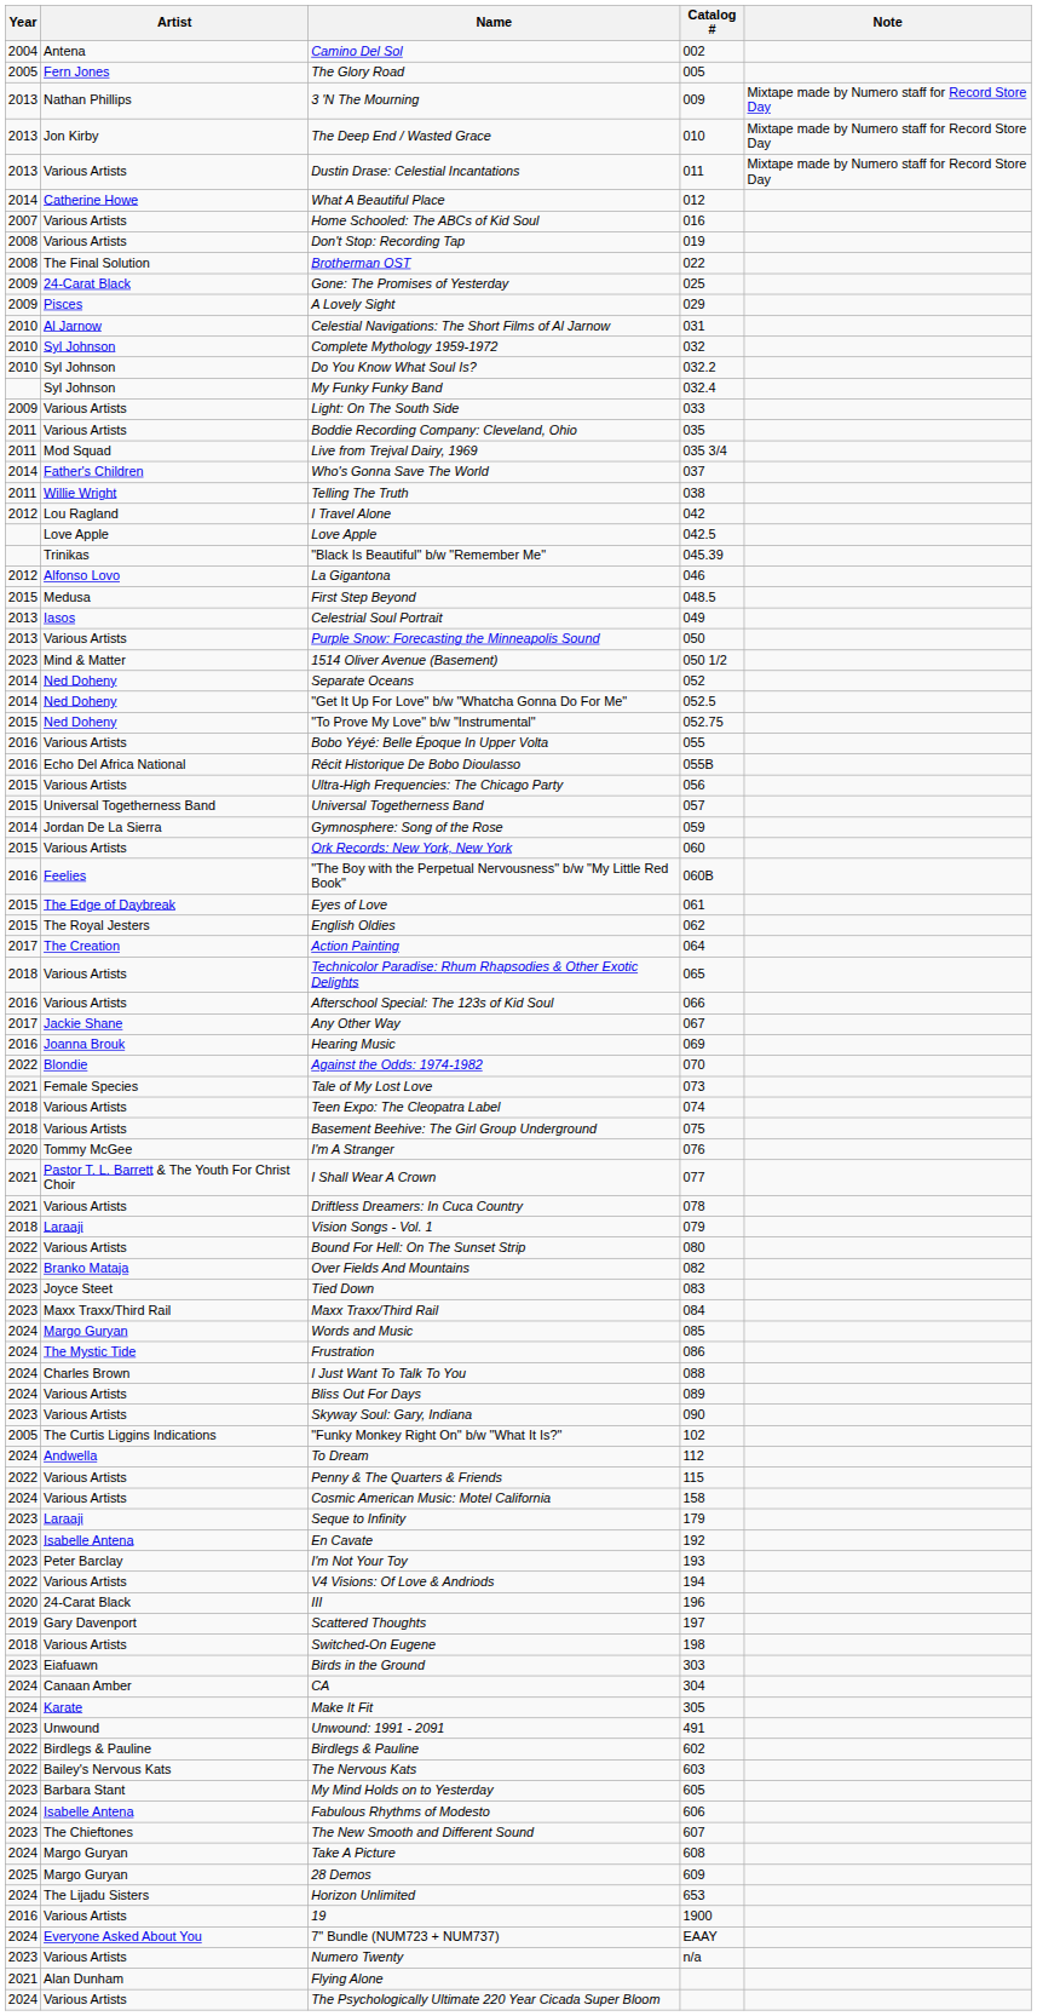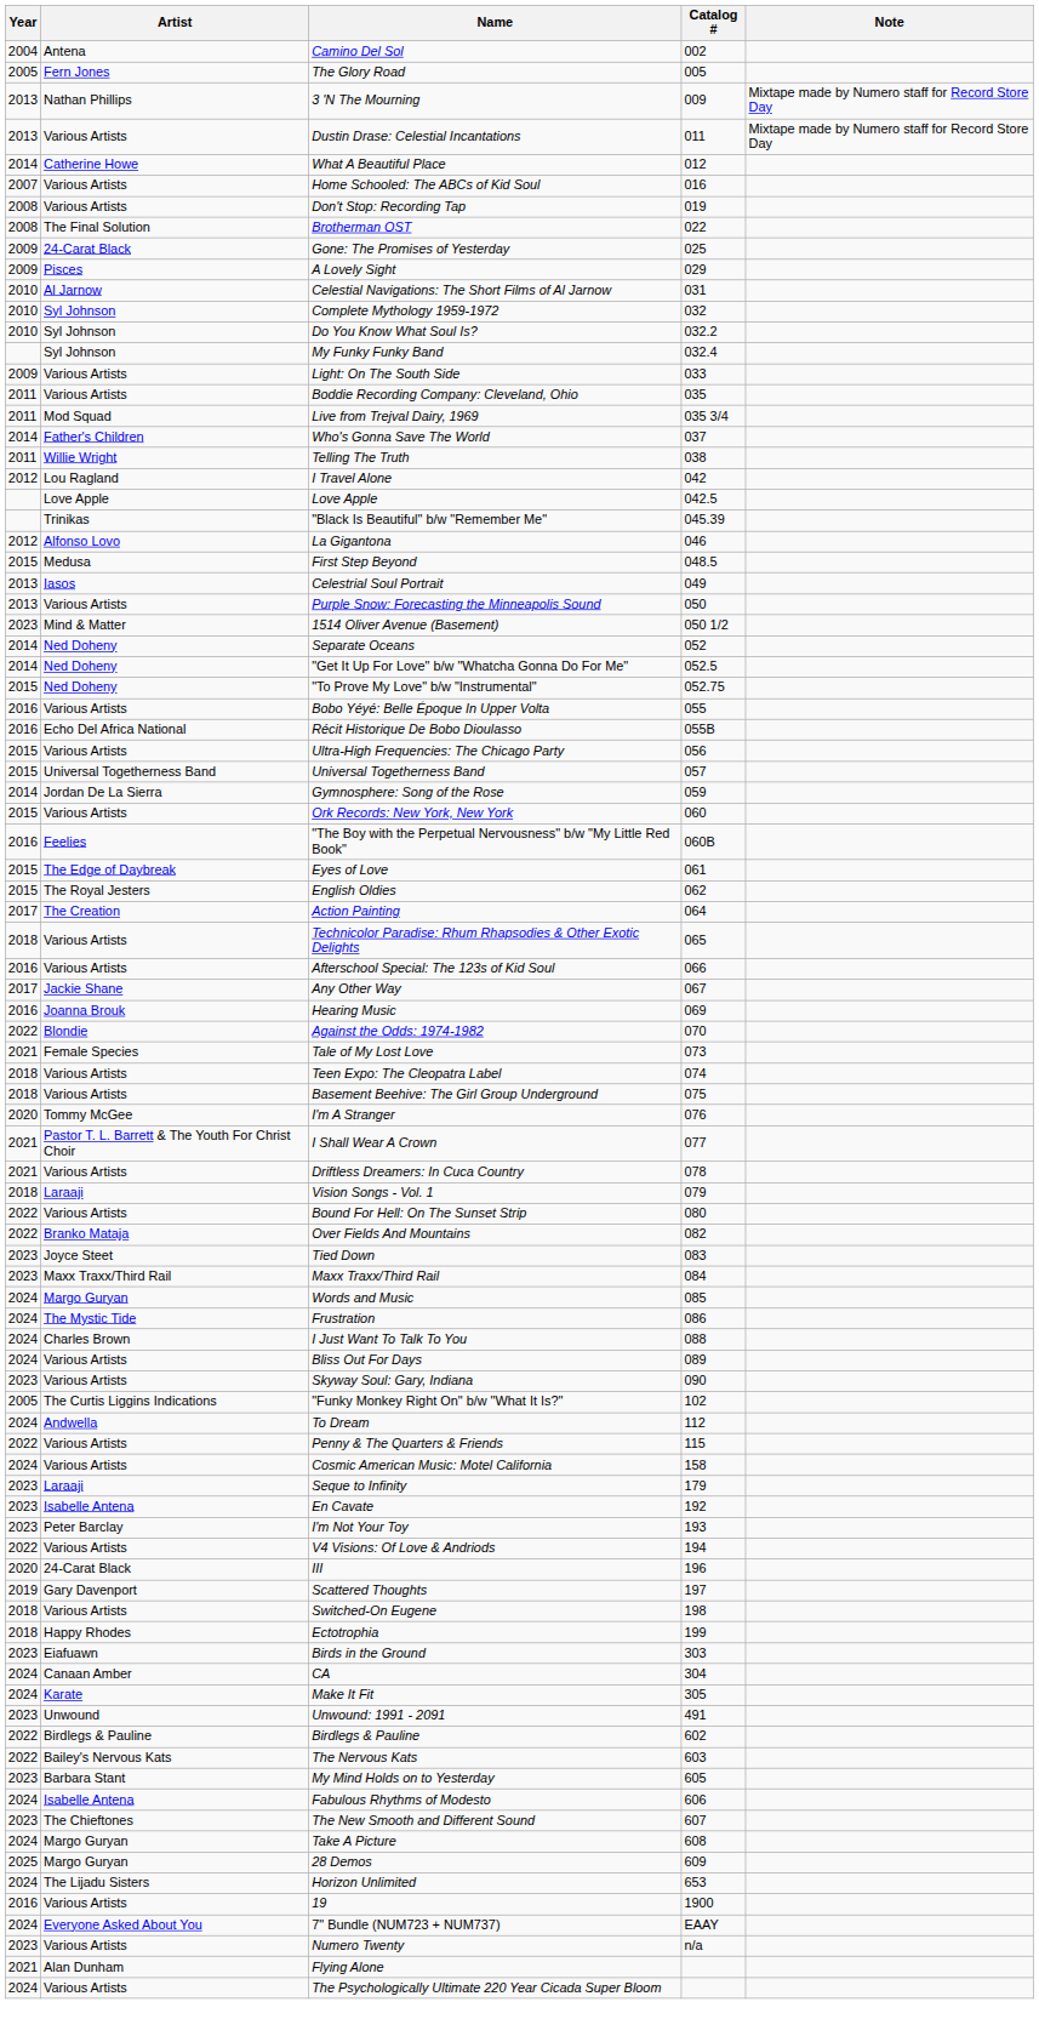 <table class="wikitable sortable">
 <tr>
 <th>Year</th>
 <th>Artist</th>
 <th>Name</th>
 <th>Catalog #</th>
 <th>Note</th>
 </tr>
 <tr>
 <td>2004</td>
 <td>Antena</td>
 <td><a href='#'><em>Camino Del Sol</em></a></td>
 <td>002</td>
 <td></td>
 </tr>
 <tr>
 <td>2005</td>
 <td><a href='#'>Fern Jones</a></td>
 <td><em>The Glory Road</em></td>
 <td>005</td>
 <td></td>
 </tr>
 <tr>
 <td>2013</td>
 <td>Nathan Phillips</td>
 <td><em>3 'N The Mourning</em></td>
 <td>009</td>
 <td>Mixtape made by Numero staff for <a href='#'>Record Store Day</a></td>
-</tr>
-<tr>
-<td>2013</td>
-<td>Jon Kirby</td>
-<td><em>The Deep End / Wasted Grace</em></td>
-<td>010</td>
-<td>Mixtape made by Numero staff for Record Store Day</td>
 </tr>
 <tr>
 <td>2013</td>
 <td>Various Artists</td>
 <td><em>Dustin Drase: Celestial Incantations</em></td>
 <td>011</td>
 <td>Mixtape made by Numero staff for Record Store Day</td>
 </tr>
 <tr>
 <td>2014</td>
 <td><a href='#'>Catherine Howe</a></td>
 <td><em>What A Beautiful Place</em></td>
 <td>012</td>
 <td></td>
 </tr>
 <tr>
 <td>2007</td>
 <td>Various Artists</td>
 <td><em>Home Schooled: The ABCs of Kid Soul</em></td>
 <td>016</td>
 <td></td>
 </tr>
 <tr>
 <td>2008</td>
 <td>Various Artists</td>
 <td><em>Don't Stop: Recording Tap</em></td>
 <td>019</td>
 <td></td>
 </tr>
 <tr>
 <td>2008</td>
 <td>The Final Solution</td>
 <td><em><a href='#'>Brotherman OST</a></em></td>
 <td>022</td>
 <td></td>
 </tr>
 <tr>
 <td>2009</td>
 <td><a href='#'>24-Carat Black</a></td>
 <td><em>Gone: The Promises of Yesterday</em></td>
 <td>025</td>
 <td></td>
 </tr>
 <tr>
 <td>2009</td>
 <td><a href='#'>Pisces</a></td>
 <td><em>A Lovely Sight</em></td>
 <td>029</td>
 <td></td>
 </tr>
 <tr>
 <td>2010</td>
 <td><a href='#'>Al Jarnow</a></td>
 <td><em>Celestial Navigations: The Short Films of Al Jarnow</em></td>
 <td>031</td>
 <td></td>
 </tr>
 <tr>
 <td>2010</td>
 <td><a href='#'>Syl Johnson</a></td>
 <td><em>Complete Mythology 1959-1972</em></td>
 <td>032</td>
 <td></td>
 </tr>
 <tr>
 <td>2010</td>
 <td>Syl Johnson</td>
 <td><em>Do You Know What Soul Is?</em></td>
 <td>032.2</td>
 <td></td>
 </tr>
 <tr>
 <td></td>
 <td>Syl Johnson</td>
 <td><em>My Funky Funky Band</em></td>
 <td>032.4</td>
 <td></td>
 </tr>
 <tr>
 <td>2009</td>
 <td>Various Artists</td>
 <td><em>Light: On The South Side</em></td>
 <td>033</td>
 <td></td>
 </tr>
 <tr>
 <td>2011</td>
 <td>Various Artists</td>
 <td><em>Boddie Recording Company: Cleveland, Ohio</em></td>
 <td>035</td>
 <td></td>
 </tr>
 <tr>
 <td>2011</td>
 <td>Mod Squad</td>
 <td><em>Live from Trejval Dairy, 1969</em></td>
 <td>035 3/4</td>
 <td></td>
 </tr>
 <tr>
 <td>2014</td>
 <td><a href='#'>Father's Children</a></td>
 <td><em>Who's Gonna Save The World</em></td>
 <td>037</td>
 <td></td>
 </tr>
 <tr>
 <td>2011</td>
 <td><a href='#'>Willie Wright</a></td>
 <td><em>Telling The Truth</em></td>
 <td>038</td>
 <td></td>
 </tr>
 <tr>
 <td>2012</td>
 <td>Lou Ragland</td>
 <td><em>I Travel Alone</em></td>
 <td>042</td>
 <td></td>
 </tr>
 <tr>
 <td></td>
 <td>Love Apple</td>
 <td><em>Love Apple</em></td>
 <td>042.5</td>
 <td></td>
 </tr>
 <tr>
 <td></td>
 <td>Trinikas</td>
 <td>"Black Is Beautiful" b/w "Remember Me"</td>
 <td>045.39</td>
 <td></td>
 </tr>
 <tr>
 <td>2012</td>
 <td><a href='#'>Alfonso Lovo</a></td>
 <td><em>La Gigantona</em></td>
 <td>046</td>
 <td></td>
 </tr>
 <tr>
 <td>2015</td>
 <td>Medusa</td>
 <td><em>First Step Beyond</em></td>
 <td>048.5</td>
 <td></td>
 </tr>
 <tr>
 <td>2013</td>
 <td><a href='#'>Iasos</a></td>
 <td><em>Celestrial Soul Portrait</em></td>
 <td>049</td>
 <td></td>
 </tr>
 <tr>
 <td>2013</td>
 <td>Various Artists</td>
 <td><em><a href='#'>Purple Snow: Forecasting the Minneapolis Sound</a></em></td>
 <td>050</td>
 <td></td>
 </tr>
 <tr>
 <td>2023</td>
 <td>Mind & Matter</td>
 <td><em>1514 Oliver Avenue (Basement)</em></td>
 <td>050 1/2</td>
 <td></td>
 </tr>
 <tr>
 <td>2014</td>
 <td><a href='#'>Ned Doheny</a></td>
 <td><em>Separate Oceans</em></td>
 <td>052</td>
 <td></td>
 </tr>
 <tr>
 <td>2014</td>
 <td><a href='#'>Ned Doheny</a></td>
 <td>"Get It Up For Love" b/w "Whatcha Gonna Do For Me"</td>
 <td>052.5</td>
 <td></td>
 </tr>
 <tr>
 <td>2015</td>
 <td><a href='#'>Ned Doheny</a></td>
 <td>"To Prove My Love" b/w "Instrumental"</td>
 <td>052.75</td>
 <td></td>
 </tr>
 <tr>
 <td>2016</td>
 <td>Various Artists</td>
 <td><em>Bobo Yéyé: Belle Époque In Upper Volta</em></td>
 <td>055</td>
 <td></td>
 </tr>
 <tr>
 <td>2016</td>
 <td>Echo Del Africa National</td>
 <td><em>Récit Historique De Bobo Dioulasso</em></td>
 <td>055B</td>
 <td></td>
 </tr>
 <tr>
 <td>2015</td>
 <td>Various Artists</td>
 <td><em>Ultra-High Frequencies: The Chicago Party</em></td>
 <td>056</td>
 <td></td>
 </tr>
 <tr>
 <td>2015</td>
 <td>Universal Togetherness Band</td>
 <td><em>Universal Togetherness Band</em></td>
 <td>057</td>
 <td></td>
 </tr>
 <tr>
 <td>2014</td>
 <td>Jordan De La Sierra</td>
 <td><em>Gymnosphere: Song of the Rose</em></td>
 <td>059</td>
 <td></td>
 </tr>
 <tr>
 <td>2015</td>
 <td>Various Artists</td>
 <td><em><a href='#'>Ork Records: New York, New York</a></em></td>
 <td>060</td>
 <td></td>
 </tr>
 <tr>
 <td>2016</td>
 <td><a href='#'>Feelies</a></td>
 <td>"The Boy with the Perpetual Nervousness" b/w "My Little Red Book"</td>
 <td>060B</td>
 <td></td>
 </tr>
 <tr>
 <td>2015</td>
 <td><a href='#'>The Edge of Daybreak</a></td>
 <td><em>Eyes of Love</em></td>
 <td>061</td>
 <td></td>
 </tr>
 <tr>
 <td>2015</td>
 <td>The Royal Jesters</td>
 <td><em>English Oldies</em></td>
 <td>062</td>
 <td></td>
 </tr>
 <tr>
 <td>2017</td>
 <td><a href='#'>The Creation</a></td>
 <td><a href='#'><em>Action Painting</em></a></td>
 <td>064</td>
 <td></td>
 </tr>
 <tr>
 <td>2018</td>
 <td>Various Artists</td>
 <td><em><a href='#'>Technicolor Paradise: Rhum Rhapsodies & Other Exotic Delights</a></em></td>
 <td>065</td>
 <td></td>
 </tr>
 <tr>
 <td>2016</td>
 <td>Various Artists</td>
 <td><em>Afterschool Special: The 123s of Kid Soul</em></td>
 <td>066</td>
 <td></td>
 </tr>
 <tr>
 <td>2017</td>
 <td><a href='#'>Jackie Shane</a></td>
 <td><em>Any Other Way</em></td>
 <td>067</td>
 <td></td>
 </tr>
 <tr>
 <td>2016</td>
 <td><a href='#'>Joanna Brouk</a></td>
 <td><em>Hearing Music</em></td>
 <td>069</td>
 <td></td>
 </tr>
 <tr>
 <td>2022</td>
 <td><a href='#'>Blondie</a></td>
 <td><a href='#'><em>Against the Odds: 1974-1982</em></a></td>
 <td>070</td>
 <td></td>
 </tr>
 <tr>
 <td>2021</td>
 <td>Female Species</td>
 <td><em>Tale of My Lost Love</em></td>
 <td>073</td>
 <td></td>
 </tr>
 <tr>
 <td>2018</td>
 <td>Various Artists</td>
 <td><em>Teen Expo: The Cleopatra Label</em></td>
 <td>074</td>
 <td></td>
 </tr>
 <tr>
 <td>2018</td>
 <td>Various Artists</td>
 <td><em>Basement Beehive: The Girl Group Underground</em></td>
 <td>075</td>
 <td></td>
 </tr>
 <tr>
 <td>2020</td>
 <td>Tommy McGee</td>
 <td><em>I'm A Stranger</em></td>
 <td>076</td>
 <td></td>
 </tr>
 <tr>
 <td>2021</td>
 <td><a href='#'>Pastor T. L. Barrett</a> & The Youth For Christ Choir</td>
 <td><em>I Shall Wear A Crown</em></td>
 <td>077</td>
 <td></td>
 </tr>
 <tr>
 <td>2021</td>
 <td>Various Artists</td>
 <td><em>Driftless Dreamers: In Cuca Country</em></td>
 <td>078</td>
 <td></td>
 </tr>
 <tr>
 <td>2018</td>
 <td><a href='#'>Laraaji</a></td>
 <td><em>Vision Songs - Vol. 1</em></td>
 <td>079</td>
 <td></td>
 </tr>
 <tr>
 <td>2022</td>
 <td>Various Artists</td>
 <td><em>Bound For Hell: On The Sunset Strip</em></td>
 <td>080</td>
 <td></td>
 </tr>
 <tr>
 <td>2022</td>
 <td><a href='#'>Branko Mataja</a></td>
 <td><em>Over Fields And Mountains</em></td>
 <td>082</td>
 <td></td>
 </tr>
 <tr>
 <td>2023</td>
 <td>Joyce Steet</td>
 <td><em>Tied Down</em></td>
 <td>083</td>
 <td></td>
 </tr>
 <tr>
 <td>2023</td>
 <td>Maxx Traxx/Third Rail</td>
 <td><em>Maxx Traxx/Third Rail</em></td>
 <td>084</td>
 <td></td>
 </tr>
 <tr>
 <td>2024</td>
 <td><a href='#'>Margo Guryan</a></td>
 <td><em>Words and Music</em></td>
 <td>085</td>
 <td></td>
 </tr>
 <tr>
 <td>2024</td>
 <td><a href='#'>The Mystic Tide</a></td>
 <td><em>Frustration</em></td>
 <td>086</td>
 <td></td>
 </tr>
 <tr>
 <td>2024</td>
 <td>Charles Brown</td>
 <td><em>I Just Want To Talk To You</em></td>
 <td>088</td>
 <td></td>
 </tr>
 <tr>
 <td>2024</td>
 <td>Various Artists</td>
 <td><em>Bliss Out For Days</em></td>
 <td>089</td>
 <td></td>
 </tr>
 <tr>
 <td>2023</td>
 <td>Various Artists</td>
 <td><em>Skyway Soul: Gary, Indiana</em></td>
 <td>090</td>
 <td></td>
 </tr>
 <tr>
 <td>2005</td>
 <td>The Curtis Liggins Indications</td>
 <td>"Funky Monkey Right On" b/w "What It Is?"</td>
 <td>102</td>
 <td></td>
 </tr>
 <tr>
 <td>2024</td>
 <td><a href='#'>Andwella</a></td>
 <td><em>To Dream</em></td>
 <td>112</td>
 <td></td>
 </tr>
 <tr>
 <td>2022</td>
 <td>Various Artists</td>
 <td><em>Penny & The Quarters & Friends</em></td>
 <td>115</td>
 <td></td>
 </tr>
 <tr>
 <td>2024</td>
 <td>Various Artists</td>
 <td><em>Cosmic American Music: Motel California</em></td>
 <td>158</td>
 <td></td>
 </tr>
 <tr>
 <td>2023</td>
 <td><a href='#'>Laraaji</a></td>
 <td><em>Seque to Infinity</em></td>
 <td>179</td>
 <td></td>
 </tr>
 <tr>
 <td>2023</td>
 <td><a href='#'>Isabelle Antena</a></td>
 <td><em>En Cavate</em></td>
 <td>192</td>
 <td></td>
 </tr>
 <tr>
 <td>2023</td>
 <td>Peter Barclay</td>
 <td><em>I'm Not Your Toy</em></td>
 <td>193</td>
 <td></td>
 </tr>
 <tr>
 <td>2022</td>
 <td>Various Artists</td>
 <td><em>V4 Visions: Of Love & Andriods</em></td>
 <td>194</td>
 <td></td>
 </tr>
 <tr>
 <td>2020</td>
 <td>24-Carat Black</td>
 <td><em>III</em></td>
 <td>196</td>
 <td></td>
 </tr>
 <tr>
 <td>2019</td>
 <td>Gary Davenport</td>
 <td><em>Scattered Thoughts</em></td>
 <td>197</td>
 <td></td>
 </tr>
 <tr>
 <td>2018</td>
 <td>Various Artists</td>
 <td><em>Switched-On Eugene</em></td>
 <td>198</td>
 <td></td>
 </tr>
 <tr>
+<td>2018</td>
+<td>Happy Rhodes</td>
+<td><em>Ectotrophia</em></td>
+<td>199</td>
+<td></td>
+</tr>
+<tr>
 <td>2023</td>
 <td>Eiafuawn</td>
 <td><em>Birds in the Ground</em></td>
 <td>303</td>
 <td></td>
 </tr>
 <tr>
 <td>2024</td>
 <td>Canaan Amber</td>
 <td><em>CA</em></td>
 <td>304</td>
 <td></td>
 </tr>
 <tr>
 <td>2024</td>
 <td><a href='#'>Karate</a></td>
 <td><em>Make It Fit</em></td>
 <td>305</td>
 <td></td>
 </tr>
 <tr>
 <td>2023</td>
 <td>Unwound</td>
 <td><em>Unwound: 1991 - 2091</em></td>
 <td>491</td>
 <td></td>
 </tr>
 <tr>
 <td>2022</td>
 <td>Birdlegs & Pauline</td>
 <td><em>Birdlegs & Pauline</em></td>
 <td>602</td>
 <td></td>
 </tr>
 <tr>
 <td>2022</td>
 <td>Bailey's Nervous Kats</td>
 <td><em>The Nervous Kats</em></td>
 <td>603</td>
 <td></td>
 </tr>
 <tr>
 <td>2023</td>
 <td>Barbara Stant</td>
 <td><em>My Mind Holds on to Yesterday</em></td>
 <td>605</td>
 <td></td>
 </tr>
 <tr>
 <td>2024</td>
 <td><a href='#'>Isabelle Antena</a></td>
 <td><em>Fabulous Rhythms of Modesto</em></td>
 <td>606</td>
 <td></td>
 </tr>
 <tr>
 <td>2023</td>
 <td>The Chieftones</td>
 <td><em>The New Smooth and Different Sound</em></td>
 <td>607</td>
 <td></td>
 </tr>
 <tr>
 <td>2024</td>
 <td>Margo Guryan</td>
 <td><em>Take A Picture</em></td>
 <td>608</td>
 <td></td>
 </tr>
 <tr>
 <td>2025</td>
 <td>Margo Guryan</td>
 <td><em>28 Demos</em></td>
 <td>609</td>
 <td></td>
 </tr>
 <tr>
 <td>2024</td>
 <td>The Lijadu Sisters</td>
 <td><em>Horizon Unlimited</em></td>
 <td>653</td>
 <td></td>
 </tr>
 <tr>
 <td>2016</td>
 <td>Various Artists</td>
 <td><em>19</em></td>
 <td>1900</td>
 <td></td>
 </tr>
 <tr>
 <td>2024</td>
 <td><a href='#'>Everyone Asked About You</a></td>
 <td>7" Bundle (NUM723 + NUM737)</td>
 <td>EAAY</td>
 <td></td>
 </tr>
 <tr>
 <td>2023</td>
 <td>Various Artists</td>
 <td><em>Numero Twenty</em></td>
 <td>n/a</td>
 <td></td>
 </tr>
 <tr>
 <td>2021</td>
 <td>Alan Dunham</td>
 <td><em>Flying Alone</em></td>
 <td></td>
 <td></td>
 </tr>
 <tr>
 <td>2024</td>
 <td>Various Artists</td>
 <td><em>The Psychologically Ultimate 220 Year Cicada Super Bloom</em></td>
 <td></td>
 <td></td>
 </tr>
 </table>
